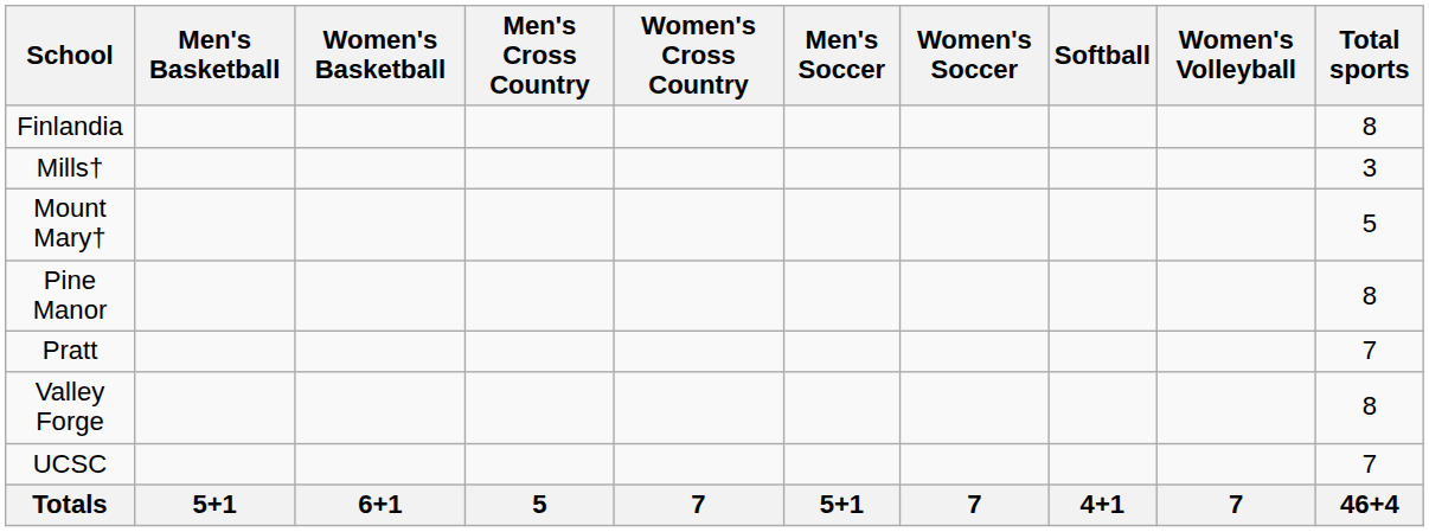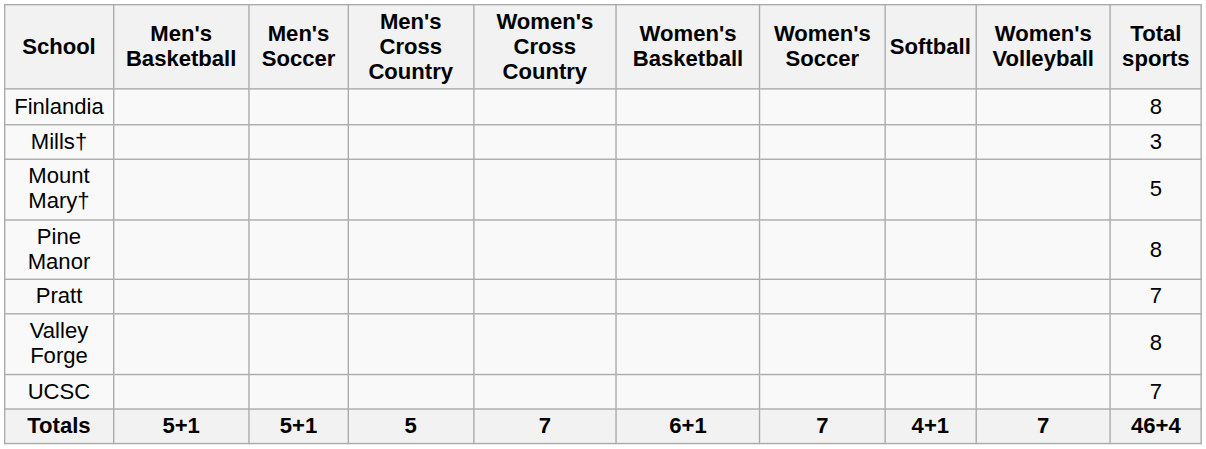 <table class="wikitable" style="text-align:center;">
 <tr>
 <th>School</th>
 <th>Men's Basketball</th>
-<th>Women's Basketball</th>
+<th>Men's Soccer</th>
 <th>Men's Cross Country</th>
 <th>Women's Cross Country</th>
-<th>Men's Soccer</th>
+<th>Women's Basketball</th>
 <th>Women's Soccer</th>
 <th>Softball</th>
 <th>Women's Volleyball</th>
 <th>Total sports</th>
 </tr>
 <tr>
 <td>Finlandia</td>
 <td></td>
 <td></td>
 <td></td>
 <td></td>
 <td></td>
 <td></td>
 <td></td>
 <td></td>
 <td>8</td>
 </tr>
 <tr>
 <td>Mills†</td>
 <td></td>
 <td></td>
 <td></td>
 <td></td>
 <td></td>
 <td></td>
 <td></td>
 <td></td>
 <td>3</td>
 </tr>
 <tr>
 <td>Mount Mary†</td>
 <td></td>
 <td></td>
 <td></td>
 <td></td>
 <td></td>
 <td></td>
 <td></td>
 <td></td>
 <td>5</td>
 </tr>
 <tr>
 <td>Pine Manor</td>
 <td></td>
 <td></td>
 <td></td>
 <td></td>
 <td></td>
 <td></td>
 <td></td>
 <td></td>
 <td>8</td>
 </tr>
 <tr>
 <td>Pratt</td>
 <td></td>
 <td></td>
 <td></td>
 <td></td>
 <td></td>
 <td></td>
 <td></td>
 <td></td>
 <td>7</td>
 </tr>
 <tr>
 <td>Valley Forge</td>
 <td></td>
 <td></td>
 <td></td>
 <td></td>
 <td></td>
 <td></td>
 <td></td>
 <td></td>
 <td>8</td>
 </tr>
 <tr>
 <td>UCSC</td>
 <td></td>
 <td></td>
 <td></td>
 <td></td>
 <td></td>
 <td></td>
 <td></td>
 <td></td>
 <td>7</td>
 </tr>
 <tr>
 <th>Totals</th>
 <th>5+1</th>
-<th>6+1</th>
+<th>5+1</th>
 <th>5</th>
 <th>7</th>
-<th>5+1</th>
+<th>6+1</th>
 <th>7</th>
 <th>4+1</th>
 <th>7</th>
 <th>46+4</th>
 </tr>
 </table>
